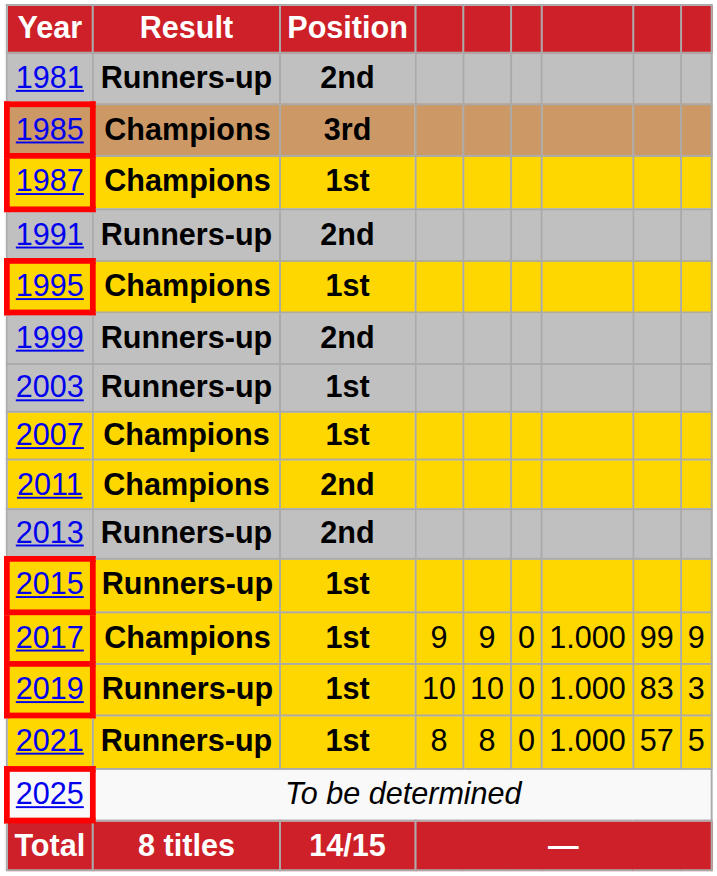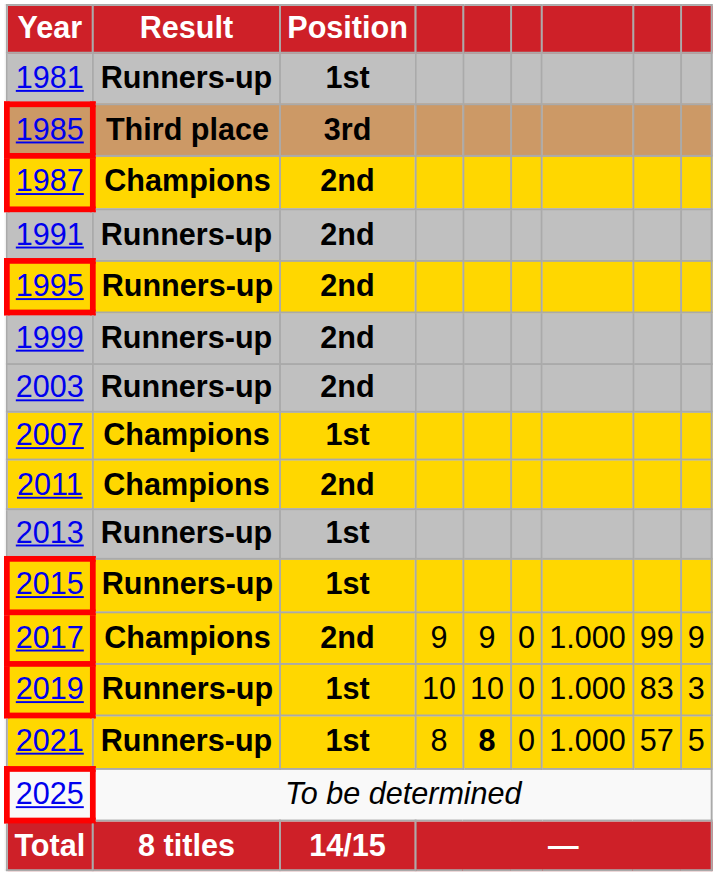 <table class="wikitable" style="text-align:center">
 <tr>
 <th style="color:white; background:#CE2028;">Year</th>
 <th style="color:white; background:#CE2028;">Result</th>
 <th style="color:white; background:#CE2028;">Position</th>
 <th style="color:white; background:#CE2028;"></th>
 <th style="color:white; background:#CE2028;"></th>
 <th style="color:white; background:#CE2028;"></th>
 <th style="color:white; background:#CE2028;"></th>
 <th style="color:white; background:#CE2028;"></th>
 <th style="color:white; background:#CE2028;"></th>
 </tr>
 <tr style="background:silver;">
 <td> <a href='#'>1981</a></td>
 <td><strong>Runners-up</strong></td>
-<td><strong>2nd</strong></td>
+<td><strong>1st</strong></td>
 <td></td>
 <td></td>
 <td></td>
 <td></td>
 <td></td>
 <td></td>
 </tr>
 <tr style="background:#c96;">
 <td style="border:3px solid red"> <a href='#'>1985</a></td>
-<td><strong>Champions</strong></td>
+<td><strong>Third place</strong></td>
 <td><strong>3rd</strong></td>
 <td></td>
 <td></td>
 <td></td>
 <td></td>
 <td></td>
 <td></td>
 </tr>
 <tr style="background:gold;">
 <td style="border:3px solid red"> <a href='#'>1987</a></td>
 <td><strong>Champions</strong></td>
-<td><strong>1st</strong></td>
+<td><strong>2nd</strong></td>
 <td></td>
 <td></td>
 <td></td>
 <td></td>
 <td></td>
 <td></td>
 </tr>
 <tr style="background:silver;">
 <td> <a href='#'>1991</a></td>
 <td><strong>Runners-up</strong></td>
 <td><strong>2nd</strong></td>
 <td></td>
 <td></td>
 <td></td>
 <td></td>
 <td></td>
 <td></td>
 </tr>
 <tr style="background:gold;">
 <td style="border:3px solid red"> <a href='#'>1995</a></td>
-<td><strong>Champions</strong></td>
-<td><strong>1st</strong></td>
+<td><strong>Runners-up</strong></td>
+<td><strong>2nd</strong></td>
 <td></td>
 <td></td>
 <td></td>
 <td></td>
 <td></td>
 <td></td>
 </tr>
 <tr style="background:silver;">
 <td> <a href='#'>1999</a></td>
 <td><strong>Runners-up</strong></td>
 <td><strong>2nd</strong></td>
 <td></td>
 <td></td>
 <td></td>
 <td></td>
 <td></td>
 <td></td>
 </tr>
 <tr style="background:silver;">
 <td> <a href='#'>2003</a></td>
 <td><strong>Runners-up</strong></td>
-<td><strong>1st</strong></td>
+<td><strong>2nd</strong></td>
 <td></td>
 <td></td>
 <td></td>
 <td></td>
 <td></td>
 <td></td>
 </tr>
 <tr style="background:gold;">
 <td> <a href='#'>2007</a></td>
 <td><strong>Champions</strong></td>
 <td><strong>1st</strong></td>
 <td></td>
 <td></td>
 <td></td>
 <td></td>
 <td></td>
 <td></td>
 </tr>
 <tr style="background:gold;">
 <td> <a href='#'>2011</a></td>
 <td><strong>Champions</strong></td>
 <td><strong>2nd</strong></td>
 <td></td>
 <td></td>
 <td></td>
 <td></td>
 <td></td>
 <td></td>
 </tr>
 <tr style="background:silver;">
 <td> <a href='#'>2013</a></td>
 <td><strong>Runners-up</strong></td>
-<td><strong>2nd</strong></td>
+<td><strong>1st</strong></td>
 <td></td>
 <td></td>
 <td></td>
 <td></td>
 <td></td>
 <td></td>
 </tr>
 <tr style="background:gold;">
 <td style="border:3px solid red"> <a href='#'>2015</a></td>
 <td><strong>Runners-up</strong></td>
 <td><strong>1st</strong></td>
 <td></td>
 <td></td>
 <td></td>
 <td></td>
 <td></td>
 <td></td>
 </tr>
 <tr style="background:gold;">
 <td style="border:3px solid red"> <a href='#'>2017</a></td>
 <td><strong>Champions</strong></td>
-<td><strong>1st</strong></td>
+<td><strong>2nd</strong></td>
 <td>9</td>
 <td>9</td>
 <td>0</td>
 <td>1.000</td>
 <td>99</td>
 <td>9</td>
 </tr>
 <tr style="background:gold;">
 <td style="border:3px solid red"> <a href='#'>2019</a></td>
 <td><strong>Runners-up</strong></td>
 <td><strong>1st</strong></td>
 <td>10</td>
 <td>10</td>
 <td>0</td>
 <td>1.000</td>
 <td>83</td>
 <td>3</td>
 </tr>
 <tr style="background:gold;">
 <td> <a href='#'>2021</a></td>
 <td><strong>Runners-up</strong></td>
 <td><strong>1st</strong></td>
 <td>8</td>
-<td>8</td>
+<td><strong>8</strong></td>
 <td>0</td>
 <td>1.000</td>
 <td>57</td>
 <td>5</td>
 </tr>
 <tr>
 <td style="border:3px solid red"> <a href='#'>2025</a></td>
 <td colspan="8"><em>To be determined</em></td>
 </tr>
 <tr>
 <th style="color:white; background:#CE2028;">Total</th>
 <th style="color:white; background:#CE2028;">8 titles</th>
 <th style="color:white; background:#CE2028;">14/15</th>
 <th colspan="6" style="color:white; background:#CE2028;">—</th>
 </tr>
 </table>
